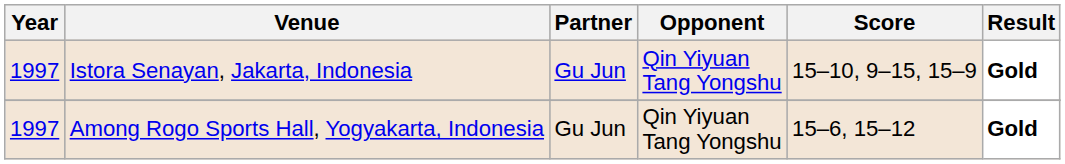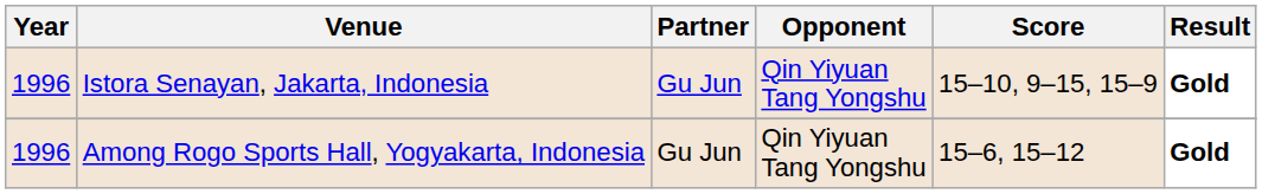 <table class="sortable wikitable" style="font-size: 90%;">
 <tr>
 <th>Year</th>
 <th>Venue</th>
 <th>Partner</th>
 <th>Opponent</th>
 <th>Score</th>
 <th>Result</th>
 </tr>
 <tr style="background:#F3E6D7">
-<td align="center"><a href='#'>1997</a></td>
+<td align="center"><a href='#'>1996</a></td>
 <td align="left"><a href='#'>Istora Senayan</a>, <a href='#'>Jakarta, Indonesia</a></td>
 <td align="left"> <a href='#'>Gu Jun</a></td>
 <td align="left"> <a href='#'>Qin Yiyuan</a> <br>  <a href='#'>Tang Yongshu</a></td>
 <td align="left">15–10, 9–15, 15–9</td>
 <td style="text-align:left; background:white"> <strong>Gold</strong></td>
 </tr>
 <tr>
 </tr>
 <tr style="background:#F3E6D7">
-<td align="center"><a href='#'>1997</a></td>
+<td align="center"><a href='#'>1996</a></td>
 <td align="left"><a href='#'>Among Rogo Sports Hall</a>, <a href='#'>Yogyakarta, Indonesia</a></td>
 <td align="left"> Gu Jun</td>
 <td align="left"> Qin Yiyuan <br>  Tang Yongshu</td>
 <td align="left">15–6, 15–12</td>
 <td style="text-align:left; background:white"> <strong>Gold</strong></td>
 </tr>
 </table>
